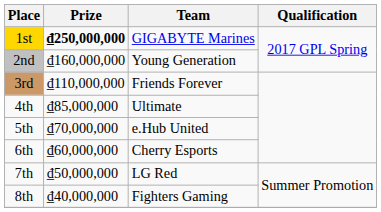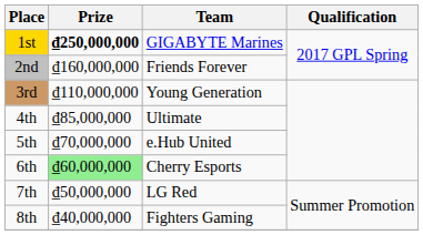 <table class="wikitable" style="text-align:left">
 <tr>
 <th style="text-align:center"><strong>Place</strong></th>
 <th style="text-align:center"><strong>Prize</strong></th>
 <th style="text-align:center"><strong>Team</strong></th>
 <th style="text-align:center"><strong>Qualification</strong></th>
 </tr>
 <tr>
 <td style="text-align:center; background:gold;">1st</td>
 <td><strong>₫250,000,000</strong></td>
 <td><a href='#'>GIGABYTE Marines</a></td>
 <td style="text-align:center" rowspan="2"><a href='#'>2017 GPL Spring</a></td>
 </tr>
 <tr>
 <td style="text-align:center; background:silver;">2nd</td>
 <td>₫160,000,000</td>
-<td>Young Generation</td>
+<td>Friends Forever</td>
 </tr>
 <tr>
 <td style="text-align:center; background:#c96;">3rd</td>
 <td>₫110,000,000</td>
-<td>Friends Forever</td>
+<td>Young Generation</td>
 </tr>
 <tr>
 <td style="text-align:center">4th</td>
 <td>₫85,000,000</td>
 <td>Ultimate</td>
 </tr>
 <tr>
 <td style="text-align:center">5th</td>
 <td>₫70,000,000</td>
 <td>e.Hub United</td>
 </tr>
 <tr>
 <td style="text-align:center">6th</td>
-<td>₫60,000,000</td>
+<td style="background: lightgreen;">₫60,000,000</td>
 <td>Cherry Esports</td>
 </tr>
 <tr>
 <td style="text-align:center">7th</td>
 <td>₫50,000,000</td>
 <td>LG Red</td>
 <td rowspan="2">Summer Promotion</td>
 </tr>
 <tr>
 <td style="text-align:center">8th</td>
 <td>₫40,000,000</td>
 <td>Fighters Gaming</td>
 </tr>
 <tr>
 </tr>
 </table>
